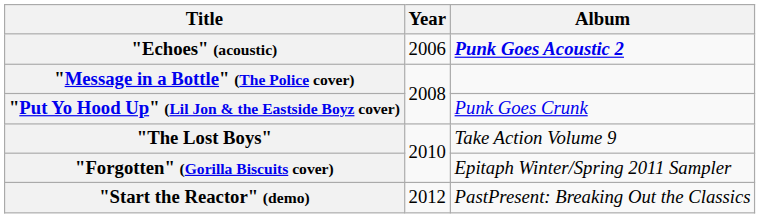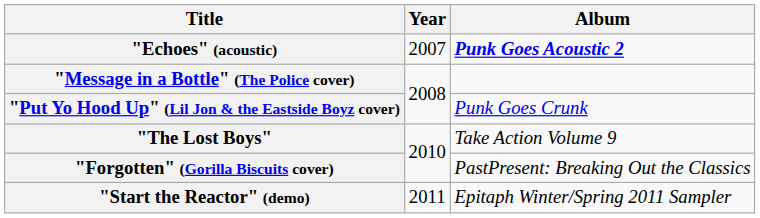 <table class="wikitable plainrowheaders" style="text-align:center;">
 <tr>
 <th>Title</th>
 <th>Year</th>
 <th>Album</th>
 </tr>
 <tr>
 <th scope="row">"Echoes" <small>(acoustic)</small></th>
-<td>2006</td>
+<td>2007</td>
 <td align="left"><strong><em><a href='#'>Punk Goes Acoustic 2</a></em></strong></td>
 </tr>
 <tr>
 <th scope="row">"<a href='#'>Message in a Bottle</a>" <small>(<a href='#'>The Police</a> cover)</small></th>
 <td rowspan="2">2008</td>
 <td></td>
 </tr>
 <tr>
 <th scope="row">"<a href='#'>Put Yo Hood Up</a>" <small>(<a href='#'>Lil Jon & the Eastside Boyz</a> cover)</small></th>
 <td align="left"><em><a href='#'>Punk Goes Crunk</a></em></td>
 </tr>
 <tr>
 <th scope="row">"The Lost Boys"</th>
 <td rowspan="2">2010</td>
 <td align="left"><em>Take Action Volume 9</em></td>
 </tr>
 <tr>
 <th scope="row">"Forgotten" <small>(<a href='#'>Gorilla Biscuits</a> cover)</small></th>
-<td align="left"><em>Epitaph Winter/Spring 2011 Sampler</em></td>
+<td align="left"><em>PastPresent: Breaking Out the Classics</em></td>
 </tr>
 <tr>
 <th scope="row">"Start the Reactor" <small>(demo)</small></th>
-<td>2012</td>
-<td align="left"><em>PastPresent: Breaking Out the Classics</em></td>
+<td>2011</td>
+<td align="left"><em>Epitaph Winter/Spring 2011 Sampler</em></td>
 </tr>
 </table>
